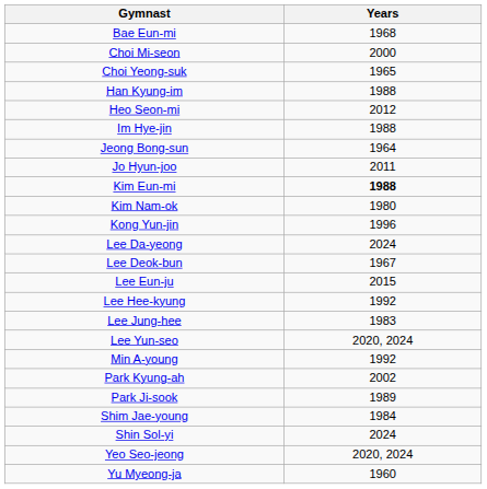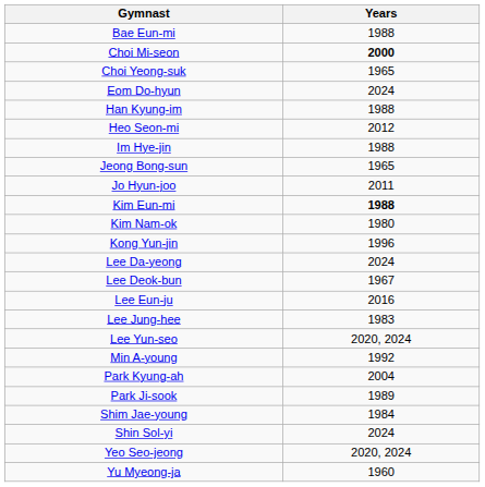 <table class="wikitable sortable" width=50% style="text-align:center;">
 <tr>
 <th>Gymnast</th>
 <th>Years</th>
 </tr>
 <tr>
 <td><a href='#'>Bae Eun-mi</a></td>
-<td>1968</td>
+<td>1988</td>
 </tr>
 <tr>
 <td><a href='#'>Choi Mi-seon</a></td>
-<td>2000</td>
+<td><strong>2000</strong></td>
 </tr>
 <tr>
 <td><a href='#'>Choi Yeong-suk</a></td>
 <td>1965</td>
+</tr>
+<tr>
+<td><a href='#'>Eom Do-hyun</a></td>
+<td>2024</td>
 </tr>
 <tr>
 <td><a href='#'>Han Kyung-im</a></td>
 <td>1988</td>
 </tr>
 <tr>
 <td><a href='#'>Heo Seon-mi</a></td>
 <td>2012</td>
 </tr>
 <tr>
 <td><a href='#'>Im Hye-jin</a></td>
 <td>1988</td>
 </tr>
 <tr>
 <td><a href='#'>Jeong Bong-sun</a></td>
-<td>1964</td>
+<td>1965</td>
 </tr>
 <tr>
 <td><a href='#'>Jo Hyun-joo</a></td>
 <td>2011</td>
 </tr>
 <tr>
 <td><a href='#'>Kim Eun-mi</a></td>
 <td><strong>1988</strong></td>
 </tr>
 <tr>
 <td><a href='#'>Kim Nam-ok</a></td>
 <td>1980</td>
 </tr>
 <tr>
 <td><a href='#'>Kong Yun-jin</a></td>
 <td>1996</td>
 </tr>
 <tr>
 <td><a href='#'>Lee Da-yeong</a></td>
 <td>2024</td>
 </tr>
 <tr>
 <td><a href='#'>Lee Deok-bun</a></td>
 <td>1967</td>
 </tr>
 <tr>
 <td><a href='#'>Lee Eun-ju</a></td>
-<td>2015</td>
-</tr>
-<tr>
-<td><a href='#'>Lee Hee-kyung</a></td>
-<td>1992</td>
+<td>2016</td>
 </tr>
 <tr>
 <td><a href='#'>Lee Jung-hee</a></td>
 <td>1983</td>
 </tr>
 <tr>
 <td><a href='#'>Lee Yun-seo</a></td>
 <td>2020, 2024</td>
 </tr>
 <tr>
 <td><a href='#'>Min A-young</a></td>
 <td>1992</td>
 </tr>
 <tr>
 <td><a href='#'>Park Kyung-ah</a></td>
-<td>2002</td>
+<td>2004</td>
 </tr>
 <tr>
 <td><a href='#'>Park Ji-sook</a></td>
 <td>1989</td>
 </tr>
 <tr>
 <td><a href='#'>Shim Jae-young</a></td>
 <td>1984</td>
 </tr>
 <tr>
 <td><a href='#'>Shin Sol-yi</a></td>
 <td>2024</td>
 </tr>
 <tr>
 <td><a href='#'>Yeo Seo-jeong</a></td>
 <td>2020, 2024</td>
 </tr>
 <tr>
 <td><a href='#'>Yu Myeong-ja</a></td>
 <td>1960</td>
 </tr>
 </table>
